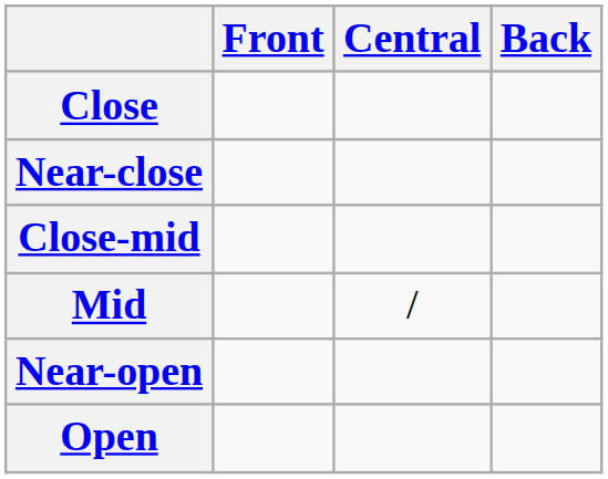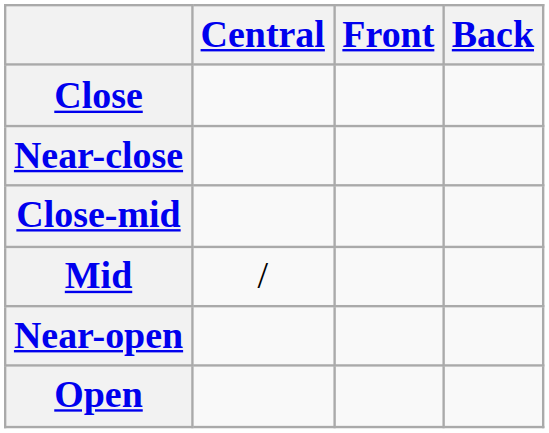 <table class="wikitable" style="text-align: center">
 <tr>
 <th></th>
+<th><a href='#'>Central</a></th>
 <th><a href='#'>Front</a></th>
-<th><a href='#'>Central</a></th>
 <th><a href='#'>Back</a></th>
 </tr>
 <tr>
 <th><a href='#'>Close</a></th>
 <td></td>
 <td></td>
 <td></td>
 </tr>
 <tr>
 <th><a href='#'>Near-close</a></th>
 <td></td>
 <td></td>
 <td></td>
 </tr>
 <tr>
 <th><a href='#'>Close-mid</a></th>
 <td></td>
 <td></td>
 <td></td>
 </tr>
 <tr>
 <th><a href='#'>Mid</a></th>
+<td>/</td>
 <td></td>
-<td>/</td>
 <td></td>
 </tr>
 <tr>
 <th><a href='#'>Near-open</a></th>
 <td></td>
 <td></td>
 <td></td>
 </tr>
 <tr>
 <th><a href='#'>Open</a></th>
 <td></td>
 <td></td>
 <td></td>
 </tr>
 </table>
